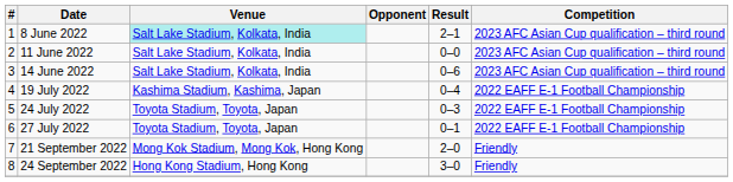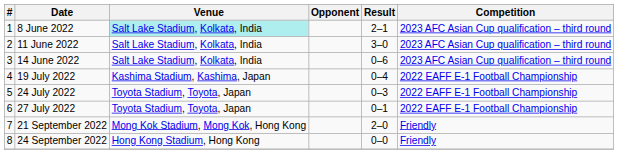 <table class="wikitable collapsible collapsed" style="font-size:85%; text-align: left;">
 <tr bgcolor="#CCCCCC" align="center">
 <th>#</th>
 <th>Date</th>
 <th>Venue</th>
 <th>Opponent</th>
 <th>Result</th>
 <th>Competition</th>
 </tr>
 <tr>
 <td>1</td>
 <td>8 June 2022</td>
 <td style="background: paleturquoise;"><a href='#'>Salt Lake Stadium</a>, <a href='#'>Kolkata</a>, India</td>
 <td></td>
 <td align=center>2–1</td>
 <td><a href='#'>2023 AFC Asian Cup qualification – third round</a></td>
 </tr>
 <tr>
 <td>2</td>
 <td>11 June 2022</td>
 <td><a href='#'>Salt Lake Stadium</a>, <a href='#'>Kolkata</a>, India</td>
 <td></td>
-<td align=center>0–0</td>
+<td align=center>3–0</td>
 <td><a href='#'>2023 AFC Asian Cup qualification – third round</a></td>
 </tr>
 <tr>
 <td>3</td>
 <td>14 June 2022</td>
 <td><a href='#'>Salt Lake Stadium</a>, <a href='#'>Kolkata</a>, India</td>
 <td></td>
 <td align=center>0–6</td>
 <td><a href='#'>2023 AFC Asian Cup qualification – third round</a></td>
 </tr>
 <tr>
 <td>4</td>
 <td>19 July 2022</td>
 <td><a href='#'>Kashima Stadium</a>, <a href='#'>Kashima</a>, Japan</td>
 <td></td>
 <td align=center>0–4</td>
 <td><a href='#'>2022 EAFF E-1 Football Championship</a></td>
 </tr>
 <tr>
 <td>5</td>
 <td>24 July 2022</td>
 <td><a href='#'>Toyota Stadium</a>, <a href='#'>Toyota</a>, Japan</td>
 <td></td>
 <td align=center>0–3</td>
 <td><a href='#'>2022 EAFF E-1 Football Championship</a></td>
 </tr>
 <tr>
 <td>6</td>
 <td>27 July 2022</td>
 <td><a href='#'>Toyota Stadium</a>, <a href='#'>Toyota</a>, Japan</td>
 <td></td>
 <td align=center>0–1</td>
 <td><a href='#'>2022 EAFF E-1 Football Championship</a></td>
 </tr>
 <tr>
 <td>7</td>
 <td>21 September 2022</td>
 <td><a href='#'>Mong Kok Stadium</a>, <a href='#'>Mong Kok</a>, Hong Kong</td>
 <td></td>
 <td align=center>2–0</td>
 <td><a href='#'>Friendly</a></td>
 </tr>
 <tr>
 <td>8</td>
 <td>24 September 2022</td>
 <td><a href='#'>Hong Kong Stadium</a>, Hong Kong</td>
 <td></td>
-<td align=center>3–0</td>
+<td align=center>0–0</td>
 <td><a href='#'>Friendly</a></td>
 </tr>
 <tr>
 </tr>
 </table>
